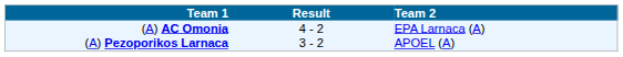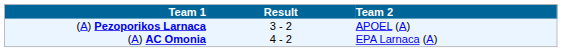 <table cellspacing="0" style="background: #EBF5FF; border: 1px #aaa solid; border-collapse: collapse; font-size: 95%;" width=60%>
 <tr bgcolor=#006699 style="color:white;">
 <th width=30% align="right">Team 1</th>
 <th width=22% align="center">Result</th>
 <th width=30% align="left">Team 2</th>
 </tr>
 <tr>
+<td align=right>(<a href='#'>A</a>) <strong><a href='#'>Pezoporikos Larnaca</a></strong></td>
+<td align=center>3 - 2</td>
+<td align=left><a href='#'>APOEL</a> (<a href='#'>A</a>)</td>
+</tr>
+<tr>
 <td align=right>(<a href='#'>A</a>) <strong><a href='#'>AC Omonia</a></strong></td>
 <td align=center>4 - 2</td>
 <td align=left><a href='#'>EPA Larnaca</a> (<a href='#'>A</a>)</td>
 </tr>
 <tr>
-<td align=right>(<a href='#'>A</a>) <strong><a href='#'>Pezoporikos Larnaca</a></strong></td>
-<td align=center>3 - 2</td>
-<td align=left><a href='#'>APOEL</a> (<a href='#'>A</a>)</td>
-</tr>
-<tr>
 </tr>
 </table>
